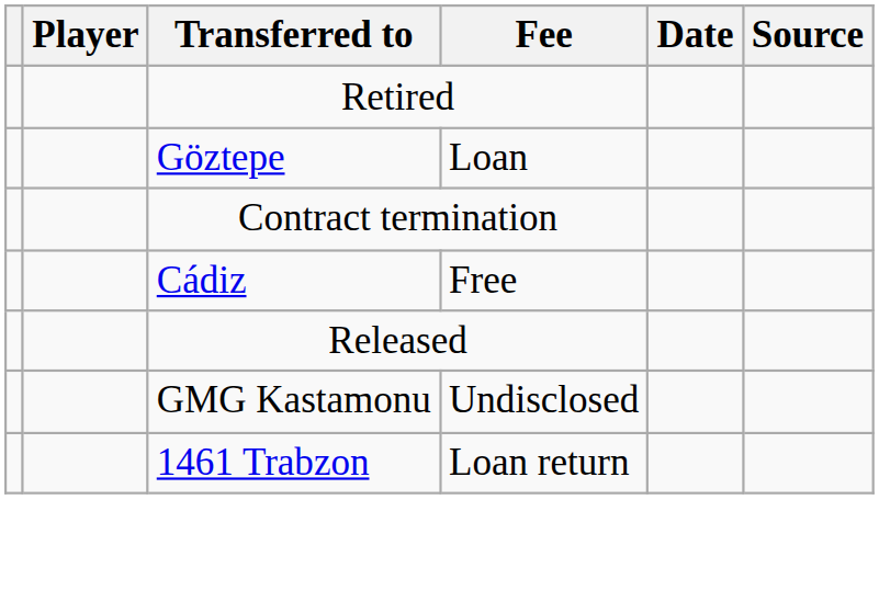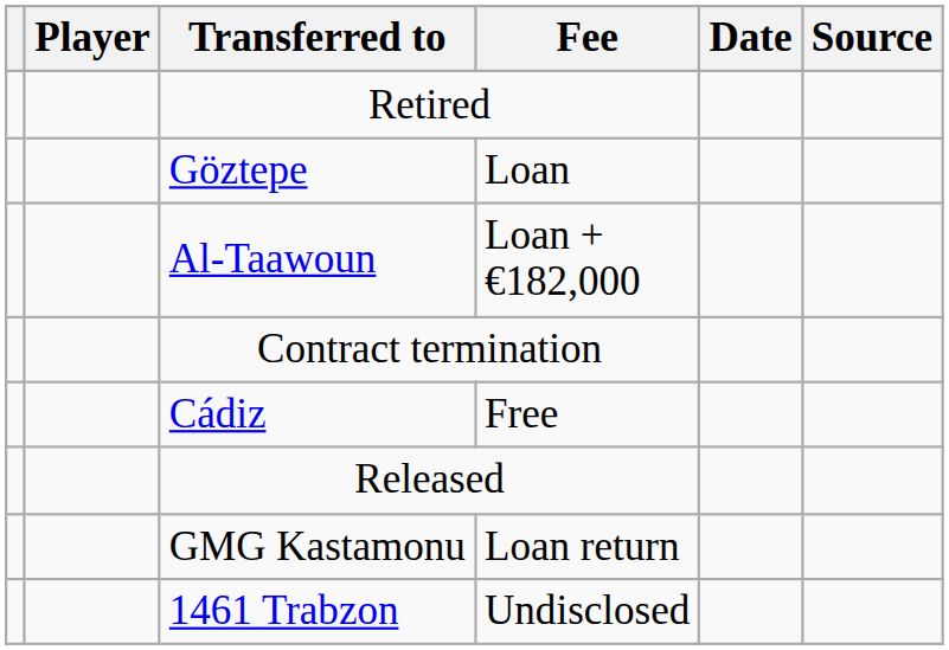 <table class="wikitable plainrowheaders sortable">
 <tr>
 <th></th>
 <th scope="col">Player</th>
 <th>Transferred to</th>
 <th style="width: 65px;">Fee</th>
 <th scope="col">Date</th>
 <th scope="col">Source</th>
 </tr>
 <tr>
 <td align="center"></td>
 <td></td>
 <td colspan="2" style="text-align: center;">Retired</td>
 <td></td>
 <td></td>
 </tr>
 <tr>
 <td align="center"></td>
 <td></td>
 <td> <a href='#'>Göztepe</a></td>
 <td>Loan</td>
+<td></td>
+<td></td>
+</tr>
+<tr>
+<td align="center"></td>
+<td></td>
+<td> <a href='#'>Al-Taawoun</a></td>
+<td>Loan + €182,000</td>
 <td></td>
 <td></td>
 </tr>
 <tr>
 <td align="center"></td>
 <td></td>
 <td colspan="2" style="text-align: center;">Contract termination</td>
 <td></td>
 <td></td>
 </tr>
 <tr>
 <td align="center"></td>
 <td></td>
 <td> <a href='#'>Cádiz</a></td>
 <td>Free</td>
 <td></td>
 <td></td>
 </tr>
 <tr>
 <td align="center"></td>
 <td></td>
 <td colspan="2" style="text-align: center;">Released</td>
 <td></td>
 </tr>
 <tr>
 <td align="center"></td>
 <td></td>
 <td> GMG Kastamonu</td>
-<td>Undisclosed</td>
+<td>Loan return</td>
 <td></td>
 <td></td>
 </tr>
 <tr>
 <td align="center"></td>
 <td></td>
 <td> <a href='#'>1461 Trabzon</a></td>
-<td>Loan return</td>
+<td>Undisclosed</td>
 <td></td>
 <td></td>
 </tr>
 </table>
